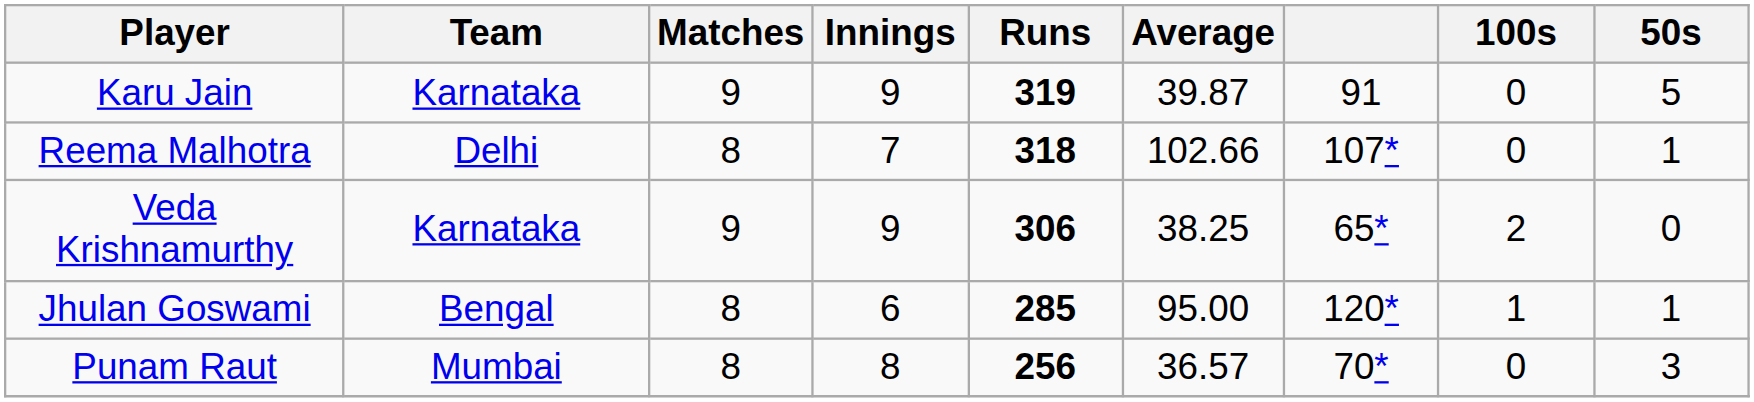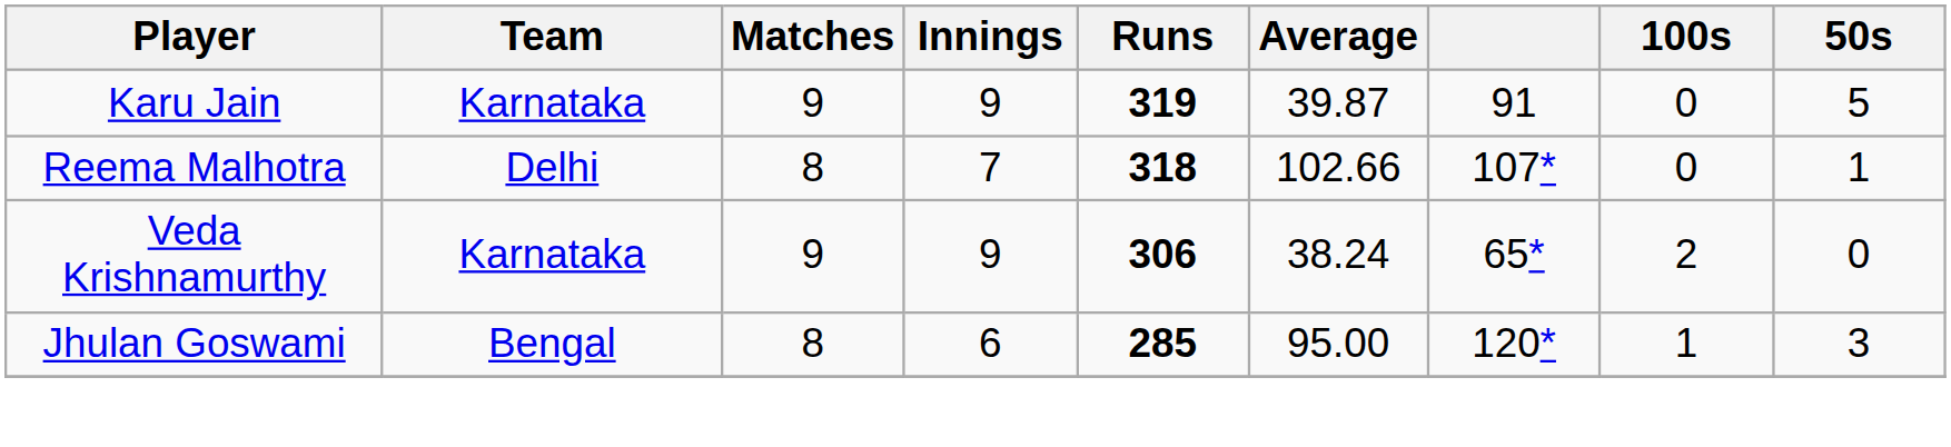 <table class="wikitable" style="text-align:center;">
 <tr>
 <th width=140>Player</th>
 <th width=125>Team</th>
 <th width=60>Matches</th>
 <th width=60>Innings</th>
 <th width=60>Runs</th>
 <th width=60>Average</th>
 <th width=60></th>
 <th width=60>100s</th>
 <th width=60>50s</th>
 </tr>
 <tr>
 <td><a href='#'>Karu Jain</a></td>
 <td><a href='#'>Karnataka</a></td>
 <td>9</td>
 <td>9</td>
 <td><strong>319</strong></td>
 <td>39.87</td>
 <td>91</td>
 <td>0</td>
 <td>5</td>
 </tr>
 <tr>
 <td><a href='#'>Reema Malhotra</a></td>
 <td><a href='#'>Delhi</a></td>
 <td>8</td>
 <td>7</td>
 <td><strong>318</strong></td>
 <td>102.66</td>
 <td>107<a href='#'>*</a></td>
 <td>0</td>
 <td>1</td>
 </tr>
 <tr>
 <td><a href='#'>Veda Krishnamurthy</a></td>
 <td><a href='#'>Karnataka</a></td>
 <td>9</td>
 <td>9</td>
 <td><strong>306</strong></td>
-<td>38.25</td>
+<td>38.24</td>
 <td>65<a href='#'>*</a></td>
 <td>2</td>
 <td>0</td>
 </tr>
 <tr>
 <td><a href='#'>Jhulan Goswami</a></td>
 <td><a href='#'>Bengal</a></td>
 <td>8</td>
 <td>6</td>
 <td><strong>285</strong></td>
 <td>95.00</td>
 <td>120<a href='#'>*</a></td>
 <td>1</td>
-<td>1</td>
-</tr>
-<tr>
-<td><a href='#'>Punam Raut</a></td>
-<td><a href='#'>Mumbai</a></td>
-<td>8</td>
-<td>8</td>
-<td><strong>256</strong></td>
-<td>36.57</td>
-<td>70<a href='#'>*</a></td>
-<td>0</td>
 <td>3</td>
 </tr>
 <tr>
 </tr>
 </table>
